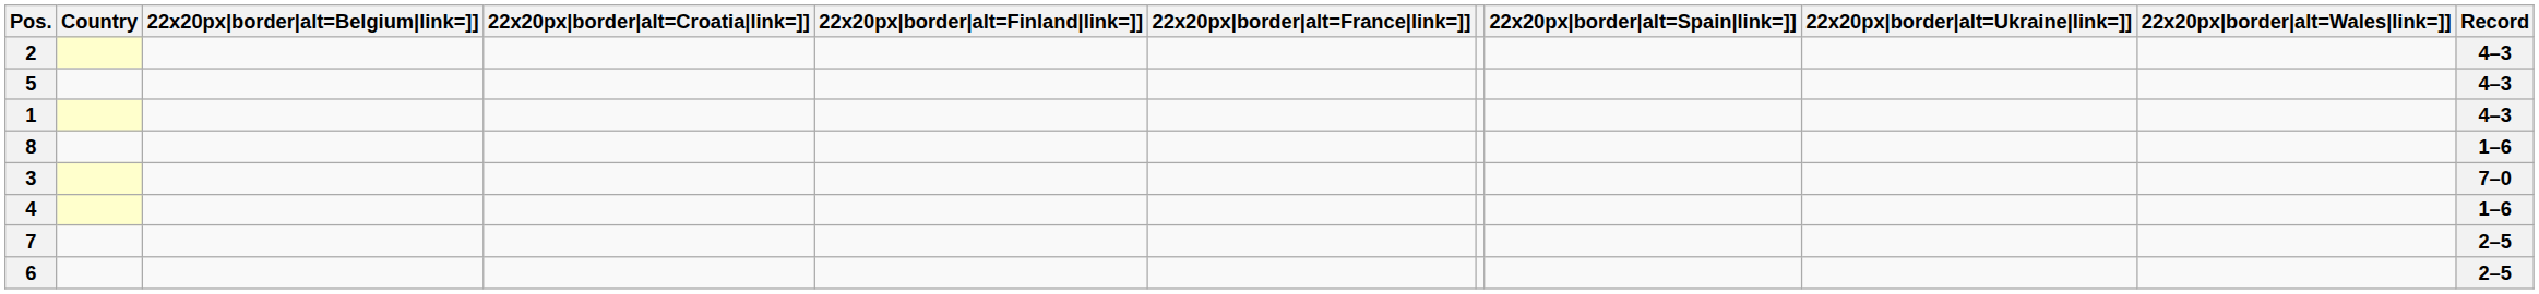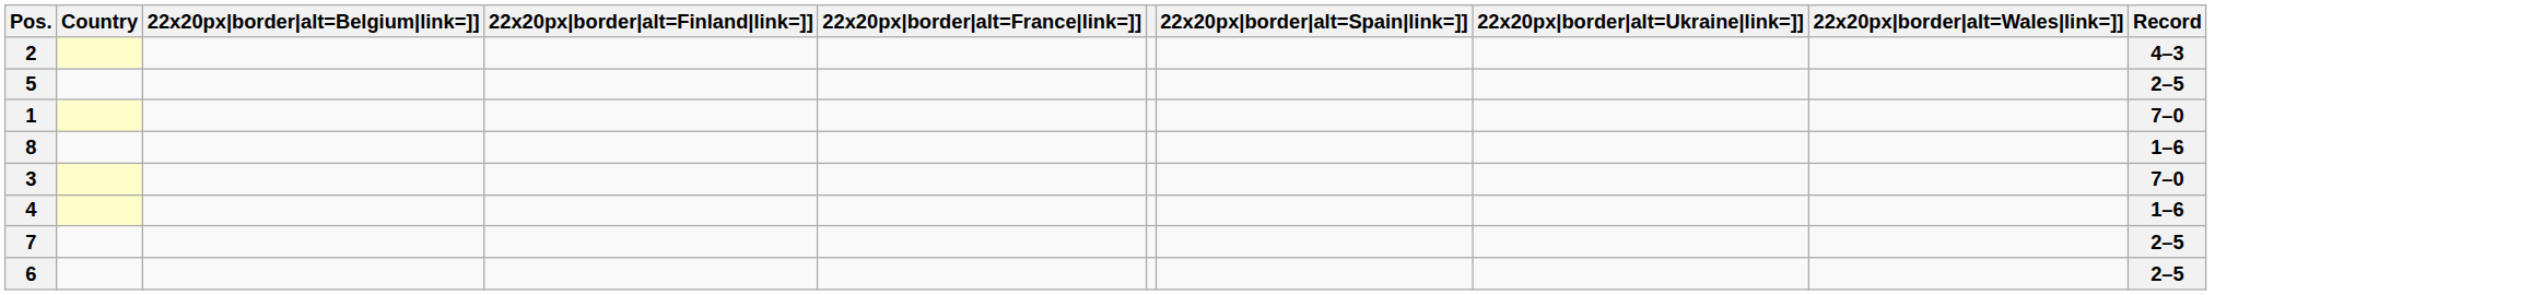 <table class="wikitable sortable nowrap" style="text-align:center; font-size:0.9em;">
 <tr>
 <th>Pos.</th>
 <th>Country</th>
 <th [[Image:>22x20px|border|alt=Belgium|link=]]</th>
-<th [[Image:>22x20px|border|alt=Croatia|link=]]</th>
 <th [[Image:>22x20px|border|alt=Finland|link=]]</th>
 <th [[Image:>22x20px|border|alt=France|link=]]</th>
 <th></th>
 <th [[Image:>22x20px|border|alt=Spain|link=]]</th>
 <th [[Image:>22x20px|border|alt=Ukraine|link=]]</th>
 <th [[Image:>22x20px|border|alt=Wales|link=]]</th>
 <th>Record</th>
 </tr>
 <tr>
 <th>2</th>
 <td style="text-align:left; background:#ffffcc;"></td>
-<td></td>
 <td></td>
 <td></td>
 <td></td>
 <td></td>
 <td></td>
 <td></td>
 <td></td>
 <th>4–3</th>
 </tr>
 <tr>
 <th>5</th>
 <td style="text-align:left;"></td>
 <td></td>
 <td></td>
 <td></td>
 <td></td>
 <td></td>
 <td></td>
 <td></td>
-<td></td>
-<th>4–3</th>
+<th>2–5</th>
 </tr>
 <tr>
 <th>1</th>
 <td style="text-align:left; background:#ffffcc;"></td>
 <td></td>
 <td></td>
 <td></td>
 <td></td>
 <td></td>
 <td></td>
 <td></td>
-<td></td>
-<th>4–3</th>
+<th>7–0</th>
 </tr>
 <tr>
 <th>8</th>
 <td style="text-align:left;"></td>
-<td></td>
 <td></td>
 <td></td>
 <td></td>
 <td></td>
 <td></td>
 <td></td>
 <td></td>
 <th>1–6</th>
 </tr>
 <tr>
 <th>3</th>
 <td style="text-align:left; background:#ffffcc;"></td>
 <td></td>
 <td></td>
 <td></td>
 <td></td>
 <td></td>
 <td></td>
 <td></td>
-<td></td>
 <th>7–0</th>
 </tr>
 <tr>
 <th>4</th>
 <td style="text-align:left; background:#ffffcc;"></td>
-<td></td>
 <td></td>
 <td></td>
 <td></td>
 <td></td>
 <td></td>
 <td></td>
 <td></td>
 <th>1–6</th>
 </tr>
 <tr>
 <th>7</th>
 <td style="text-align:left;"></td>
 <td></td>
 <td></td>
 <td></td>
 <td></td>
 <td></td>
 <td></td>
 <td></td>
-<td></td>
 <th>2–5</th>
 </tr>
 <tr>
 <th>6</th>
 <td style="text-align:left;"></td>
 <td></td>
 <td></td>
 <td></td>
 <td></td>
 <td></td>
 <td></td>
 <td></td>
-<td></td>
 <th>2–5</th>
 </tr>
 </table>
